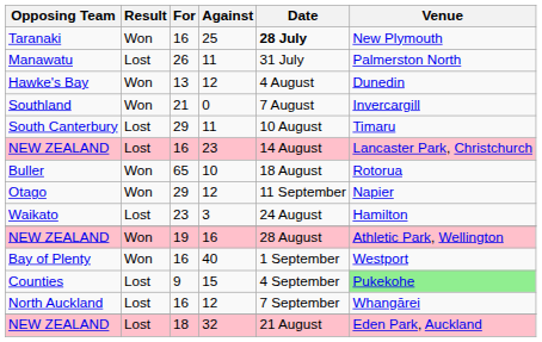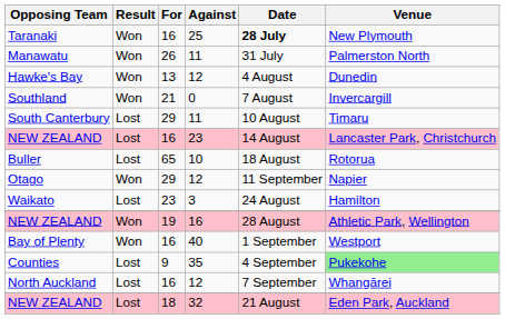 <table class="wikitable">
 <tr>
 <th>Opposing Team</th>
 <th>Result</th>
 <th>For</th>
 <th>Against</th>
 <th>Date</th>
 <th>Venue</th>
 </tr>
 <tr>
 <td><a href='#'>Taranaki</a></td>
 <td>Won</td>
 <td>16</td>
 <td>25</td>
 <td><strong>28 July</strong></td>
 <td><a href='#'>New Plymouth</a></td>
 </tr>
 <tr>
 <td><a href='#'>Manawatu</a></td>
-<td>Lost</td>
+<td>Won</td>
 <td>26</td>
 <td>11</td>
 <td>31 July</td>
 <td><a href='#'>Palmerston North</a></td>
 </tr>
 <tr>
 <td><a href='#'>Hawke's Bay</a></td>
 <td>Won</td>
 <td>13</td>
 <td>12</td>
 <td>4 August</td>
 <td><a href='#'>Dunedin</a></td>
 </tr>
 <tr>
 <td><a href='#'>Southland</a></td>
 <td>Won</td>
 <td>21</td>
 <td>0</td>
 <td>7 August</td>
 <td><a href='#'>Invercargill</a></td>
 </tr>
 <tr>
 <td><a href='#'>South Canterbury</a></td>
 <td>Lost</td>
 <td>29</td>
 <td>11</td>
 <td>10 August</td>
 <td><a href='#'>Timaru</a></td>
 </tr>
 <tr style="background:pink">
 <td><a href='#'>NEW ZEALAND</a></td>
 <td>Lost</td>
 <td>16</td>
 <td>23</td>
 <td>14 August</td>
 <td><a href='#'>Lancaster Park</a>, <a href='#'>Christchurch</a></td>
 </tr>
 <tr>
 <td><a href='#'>Buller</a></td>
-<td>Won</td>
+<td>Lost</td>
 <td>65</td>
 <td>10</td>
 <td>18 August</td>
 <td><a href='#'>Rotorua</a></td>
 </tr>
 <tr>
 <td><a href='#'>Otago</a></td>
 <td>Won</td>
 <td>29</td>
 <td>12</td>
 <td>11 September</td>
 <td><a href='#'>Napier</a></td>
 </tr>
 <tr>
 <td><a href='#'>Waikato</a></td>
 <td>Lost</td>
 <td>23</td>
 <td>3</td>
 <td>24 August</td>
 <td><a href='#'>Hamilton</a></td>
 </tr>
 <tr>
 </tr>
 <tr style="background:pink">
 <td><a href='#'>NEW ZEALAND</a></td>
 <td>Won</td>
 <td>19</td>
 <td>16</td>
 <td>28 August</td>
 <td><a href='#'>Athletic Park</a>, <a href='#'>Wellington</a></td>
 </tr>
 <tr>
 <td><a href='#'>Bay of Plenty</a></td>
 <td>Won</td>
 <td>16</td>
 <td>40</td>
 <td>1 September</td>
 <td><a href='#'>Westport</a></td>
 </tr>
 <tr>
 <td><a href='#'>Counties</a></td>
 <td>Lost</td>
 <td>9</td>
-<td>15</td>
+<td>35</td>
 <td>4 September</td>
 <td style="background: lightgreen;"><a href='#'>Pukekohe</a></td>
 </tr>
 <tr>
 <td><a href='#'>North Auckland</a></td>
 <td>Lost</td>
 <td>16</td>
 <td>12</td>
 <td>7 September</td>
 <td><a href='#'>Whangārei</a></td>
 </tr>
 <tr>
 </tr>
 <tr style="background:pink">
 <td><a href='#'>NEW ZEALAND</a></td>
 <td>Lost</td>
 <td>18</td>
 <td>32</td>
 <td>21 August</td>
 <td><a href='#'>Eden Park</a>, <a href='#'>Auckland</a></td>
 </tr>
 </table>
